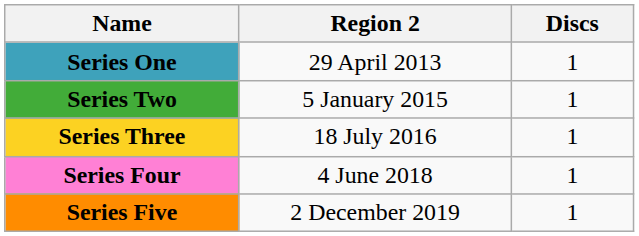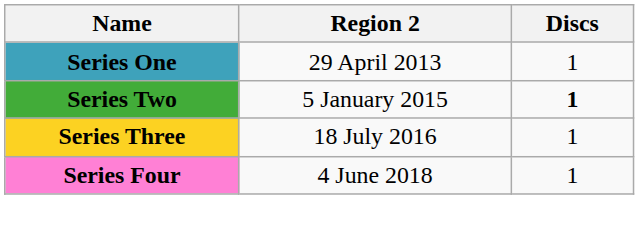 <table class="wikitable" style="width:Auto;">
 <tr>
 <th style="width: 150px;">Name</th>
 <th style="width: 175px;">Region 2</th>
 <th style="width: 75px;">Discs</th>
 </tr>
 <tr style="text-align:center;">
 <td style="background:#3EA2BB; height:10px;"><strong>Series One</strong></td>
 <td>29 April 2013</td>
 <td>1</td>
 </tr>
 <tr style="text-align:center;">
 <td style="background:#42AC39; height:10px;"><strong>Series Two</strong></td>
 <td>5 January 2015</td>
-<td>1</td>
+<td><strong>1</strong></td>
 </tr>
 <tr style="text-align:center;">
 <td style="background:#FCD222; height:10px;"><strong>Series Three</strong></td>
 <td>18 July 2016</td>
 <td>1</td>
 </tr>
 <tr style="text-align:center;">
 <td style="background:#FF80D5; height:10px;"><strong>Series Four</strong></td>
 <td>4 June 2018</td>
 <td>1</td>
 </tr>
-<tr style="text-align:center;">
-<td style="background:#FF8C00; height:10px;"><strong>Series Five</strong></td>
-<td>2 December 2019</td>
-<td>1</td>
-</tr>
 </table>
